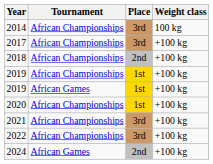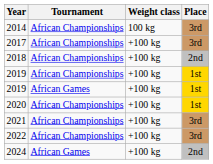 <table class=wikitable>
 <tr>
 <th>Year</th>
 <th>Tournament</th>
+<th>Weight class</th>
 <th>Place</th>
-<th>Weight class</th>
 </tr>
 <tr>
 <td>2014</td>
 <td><a href='#'>African Championships</a></td>
+<td>100 kg</td>
 <td bgcolor="cc9966" align="center">3rd</td>
-<td>100 kg</td>
 </tr>
 <tr>
 <td>2017</td>
 <td><a href='#'>African Championships</a></td>
+<td>+100 kg</td>
 <td bgcolor="cc9966" align="center">3rd</td>
-<td>+100 kg</td>
 </tr>
 <tr>
 <td>2018</td>
 <td><a href='#'>African Championships</a></td>
+<td>+100 kg</td>
 <td bgcolor="silver" align="center">2nd</td>
-<td>+100 kg</td>
 </tr>
 <tr>
 <td>2019</td>
 <td><a href='#'>African Championships</a></td>
+<td>+100 kg</td>
 <td bgcolor="gold" align="center">1st</td>
-<td>+100 kg</td>
 </tr>
 <tr>
 <td>2019</td>
 <td><a href='#'>African Games</a></td>
+<td>+100 kg</td>
 <td bgcolor="gold" align="center">1st</td>
-<td>+100 kg</td>
 </tr>
 <tr>
 <td>2020</td>
 <td><a href='#'>African Championships</a></td>
+<td>+100 kg</td>
 <td bgcolor="gold" align="center">1st</td>
-<td>+100 kg</td>
 </tr>
 <tr>
 <td>2021</td>
 <td><a href='#'>African Championships</a></td>
+<td>+100 kg</td>
 <td bgcolor="cc9966" align="center">3rd</td>
-<td>+100 kg</td>
 </tr>
 <tr>
 <td>2022</td>
 <td><a href='#'>African Championships</a></td>
+<td>+100 kg</td>
 <td bgcolor="cc9966" align="center">3rd</td>
-<td>+100 kg</td>
 </tr>
 <tr>
 <td>2024</td>
 <td><a href='#'>African Games</a></td>
+<td>+100 kg</td>
 <td bgcolor="silver" align="center">2nd</td>
-<td>+100 kg</td>
 </tr>
 </table>
